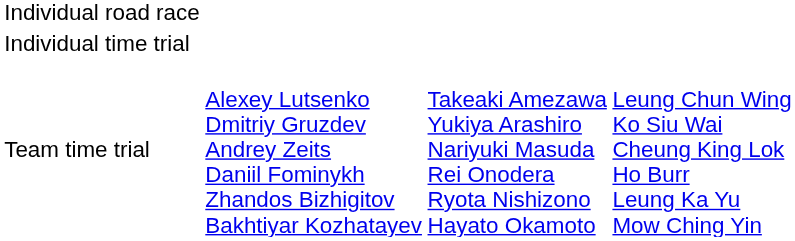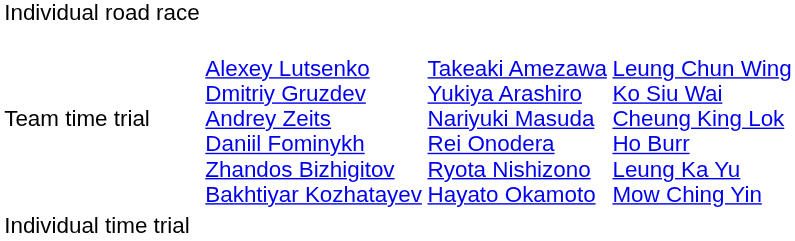 <table>
 <tr>
 <td>Individual road race</td>
-<td></td>
-<td></td>
-<td></td>
-</tr>
-<tr>
-<td>Individual time trial</td>
 <td></td>
 <td></td>
 <td></td>
 </tr>
 <tr>
 <td>Team time trial</td>
 <td><br><a href='#'>Alexey Lutsenko</a><br><a href='#'>Dmitriy Gruzdev</a><br><a href='#'>Andrey Zeits</a><br><a href='#'>Daniil Fominykh</a><br><a href='#'>Zhandos Bizhigitov</a><br><a href='#'>Bakhtiyar Kozhatayev</a></td>
 <td><br><a href='#'>Takeaki Amezawa</a><br><a href='#'>Yukiya Arashiro</a><br><a href='#'>Nariyuki Masuda</a><br><a href='#'>Rei Onodera</a><br><a href='#'>Ryota Nishizono</a><br><a href='#'>Hayato Okamoto</a></td>
 <td><br><a href='#'>Leung Chun Wing</a><br><a href='#'>Ko Siu Wai</a><br><a href='#'>Cheung King Lok</a><br><a href='#'>Ho Burr</a><br><a href='#'>Leung Ka Yu</a><br><a href='#'>Mow Ching Yin</a></td>
 </tr>
+<tr>
+<td>Individual time trial</td>
+<td></td>
+<td></td>
+<td></td>
+</tr>
 </table>
